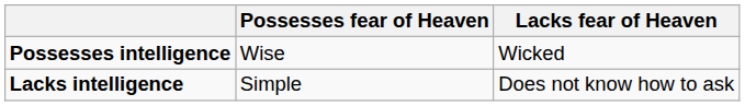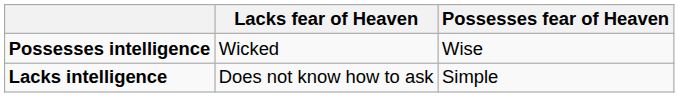 <table class="wikitable">
 <tr>
 <th></th>
+<th>Lacks fear of Heaven</th>
 <th>Possesses fear of Heaven</th>
-<th>Lacks fear of Heaven</th>
 </tr>
 <tr>
 <td><strong>Possesses intelligence</strong></td>
+<td>Wicked</td>
 <td>Wise</td>
-<td>Wicked</td>
 </tr>
 <tr>
 <td><strong>Lacks intelligence</strong></td>
+<td>Does not know how to ask</td>
 <td>Simple</td>
-<td>Does not know how to ask</td>
 </tr>
 </table>
